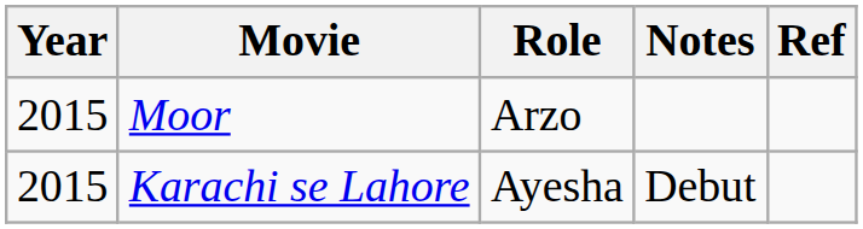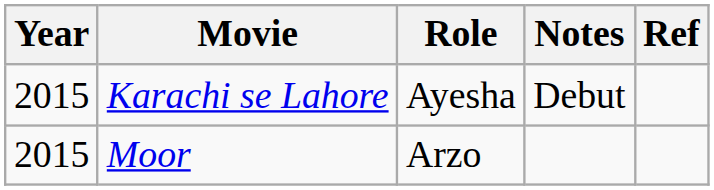 <table class="wikitable sortable">
 <tr>
 <th>Year</th>
 <th>Movie</th>
 <th>Role</th>
 <th>Notes</th>
 <th>Ref</th>
 </tr>
 <tr>
 <td>2015</td>
+<td><em><a href='#'>Karachi se Lahore</a></em></td>
+<td>Ayesha</td>
+<td>Debut</td>
+<td></td>
+</tr>
+<tr>
+<td>2015</td>
 <td><em><a href='#'>Moor</a></em></td>
 <td>Arzo</td>
 <td></td>
 <td></td>
 </tr>
-<tr>
-<td>2015</td>
-<td><em><a href='#'>Karachi se Lahore</a></em></td>
-<td>Ayesha</td>
-<td>Debut</td>
-<td></td>
-</tr>
 </table>
